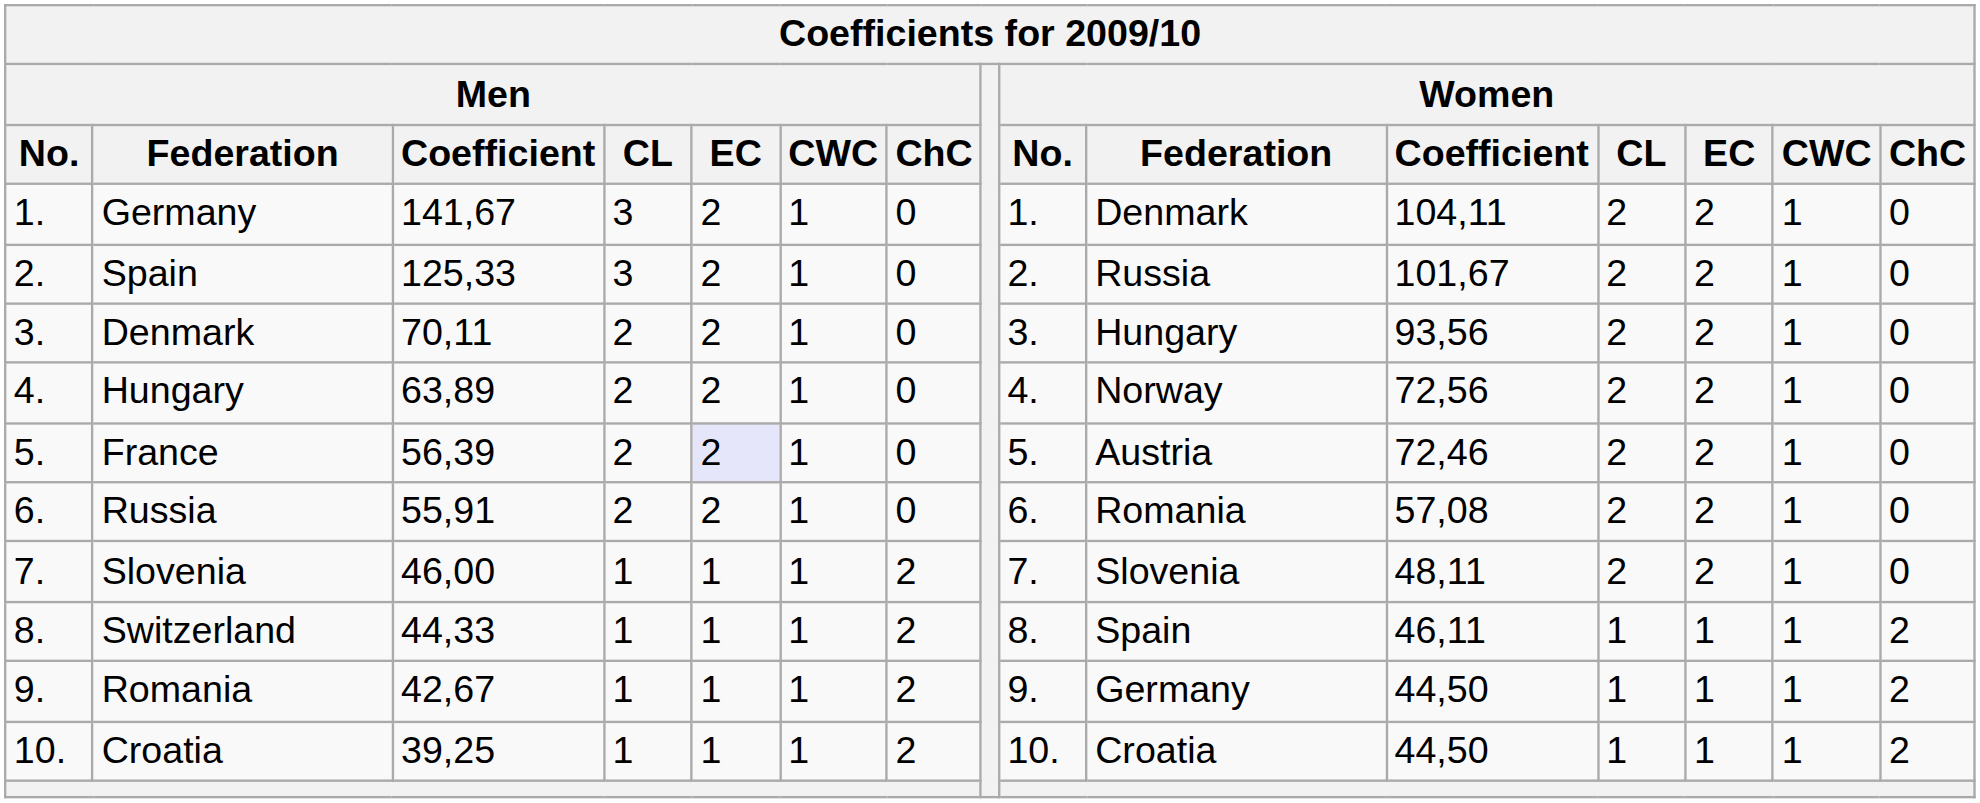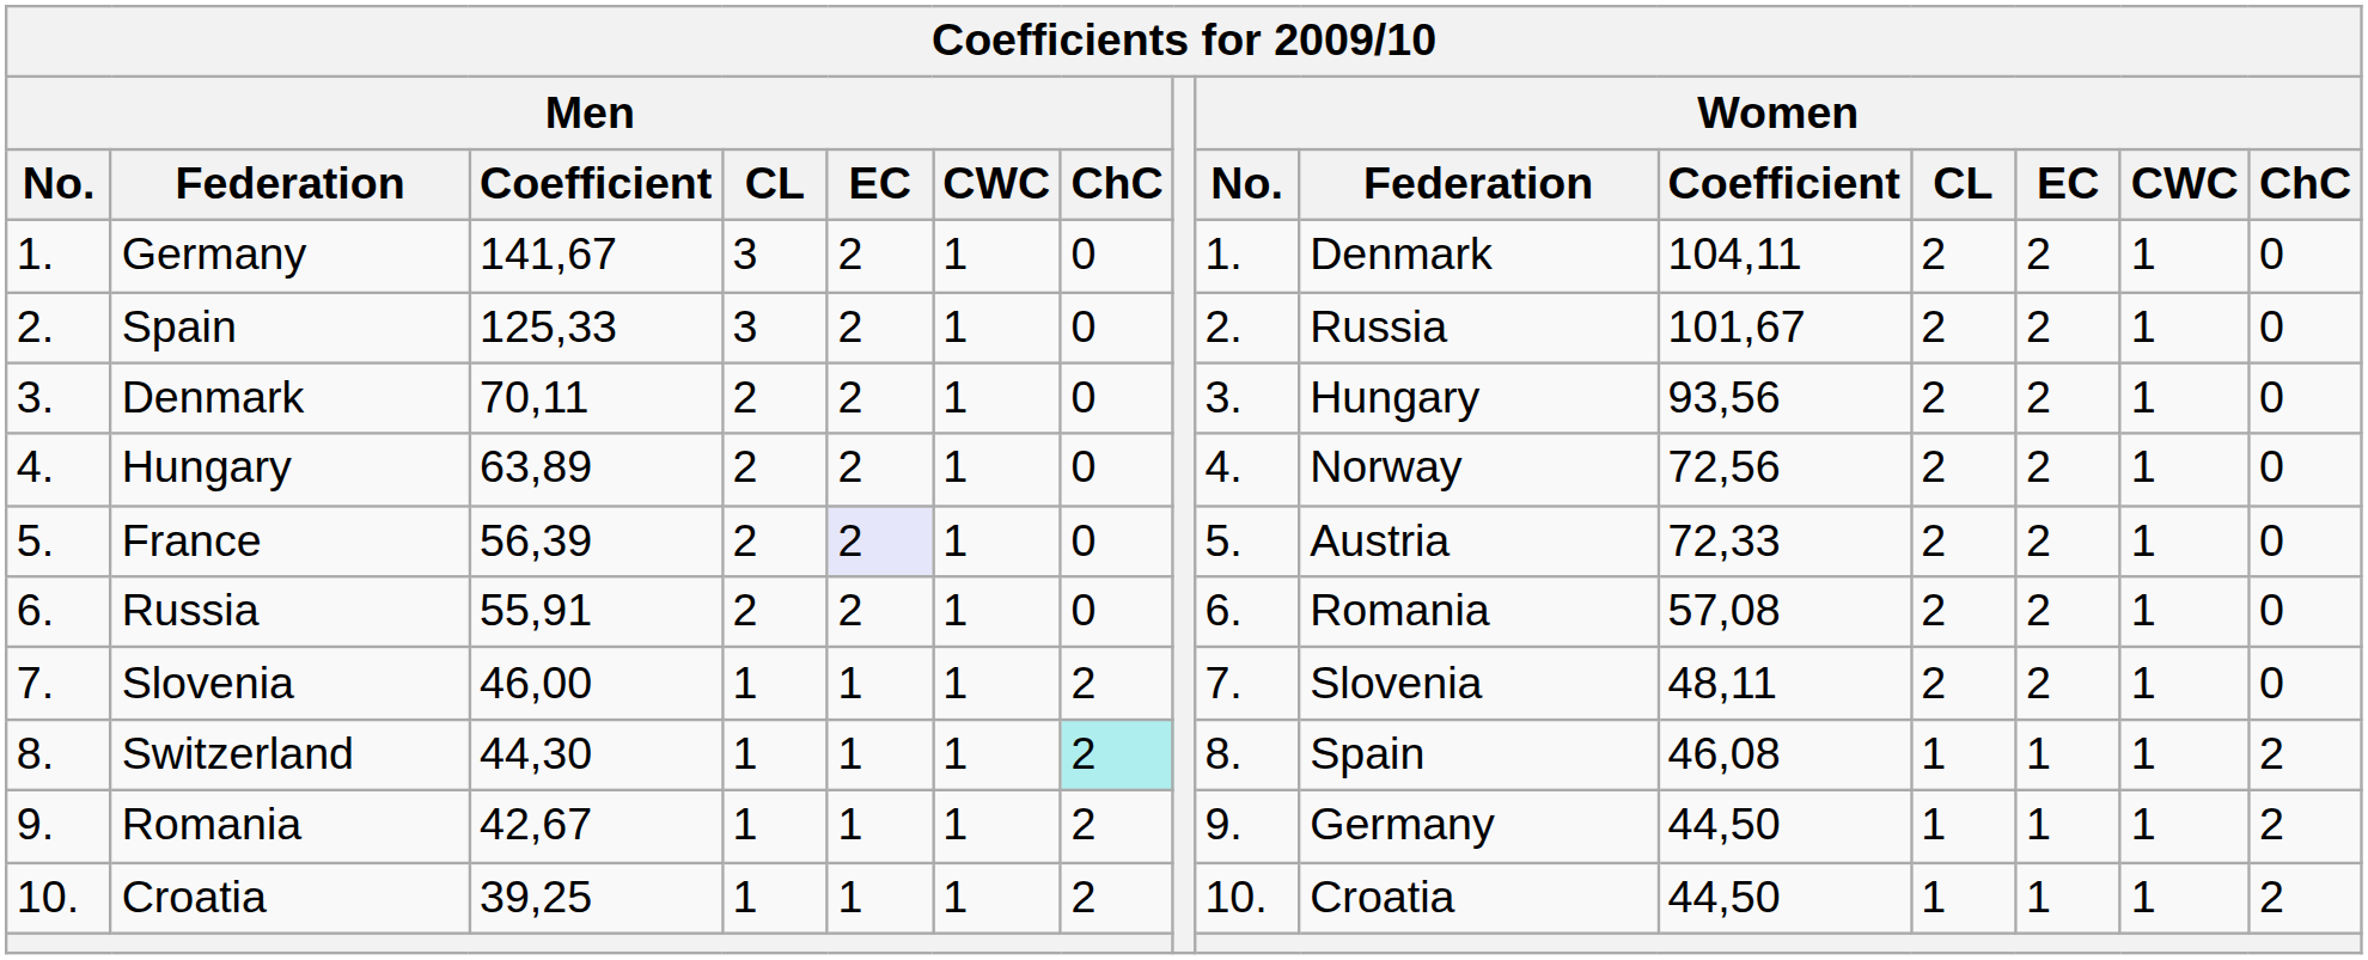 <table class="wikitable">
 <tr>
 <th colspan="15">Coefficients for 2009/10</th>
 </tr>
 <tr>
 <th colspan="7">Men</th>
 <th rowspan=13 style="text-align: center;"></th>
 <th colspan="7">Women</th>
 </tr>
 <tr>
 <th width="30">No.</th>
 <th width="120">Federation</th>
 <th width="30">Coefficient</th>
 <th width="30">CL</th>
 <th width="30">EC</th>
 <th width="30">CWC</th>
 <th width="30">ChC</th>
 <th width="30">No.</th>
 <th width="120">Federation</th>
 <th width="30">Coefficient</th>
 <th width="30">CL</th>
 <th width="30">EC</th>
 <th width="30">CWC</th>
 <th width="30">ChC</th>
 </tr>
 <tr>
 <td>1.</td>
 <td>Germany</td>
 <td>141,67</td>
 <td>3</td>
 <td>2</td>
 <td>1</td>
 <td>0</td>
 <td>1.</td>
 <td>Denmark</td>
 <td>104,11</td>
 <td>2</td>
 <td>2</td>
 <td>1</td>
 <td>0</td>
 </tr>
 <tr>
 <td>2.</td>
 <td>Spain</td>
 <td>125,33</td>
 <td>3</td>
 <td>2</td>
 <td>1</td>
 <td>0</td>
 <td>2.</td>
 <td>Russia</td>
 <td>101,67</td>
 <td>2</td>
 <td>2</td>
 <td>1</td>
 <td>0</td>
 </tr>
 <tr>
 <td>3.</td>
 <td>Denmark</td>
 <td>70,11</td>
 <td>2</td>
 <td>2</td>
 <td>1</td>
 <td>0</td>
 <td>3.</td>
 <td>Hungary</td>
 <td>93,56</td>
 <td>2</td>
 <td>2</td>
 <td>1</td>
 <td>0</td>
 </tr>
 <tr>
 <td>4.</td>
 <td>Hungary</td>
 <td>63,89</td>
 <td>2</td>
 <td>2</td>
 <td>1</td>
 <td>0</td>
 <td>4.</td>
 <td>Norway</td>
 <td>72,56</td>
 <td>2</td>
 <td>2</td>
 <td>1</td>
 <td>0</td>
 </tr>
 <tr>
 <td>5.</td>
 <td>France</td>
 <td>56,39</td>
 <td>2</td>
 <td style="background: lavender;">2</td>
 <td>1</td>
 <td>0</td>
 <td>5.</td>
 <td>Austria</td>
-<td>72,46</td>
+<td>72,33</td>
 <td>2</td>
 <td>2</td>
 <td>1</td>
 <td>0</td>
 </tr>
 <tr>
 <td>6.</td>
 <td>Russia</td>
 <td>55,91</td>
 <td>2</td>
 <td>2</td>
 <td>1</td>
 <td>0</td>
 <td>6.</td>
 <td>Romania</td>
 <td>57,08</td>
 <td>2</td>
 <td>2</td>
 <td>1</td>
 <td>0</td>
 </tr>
 <tr>
 <td>7.</td>
 <td>Slovenia</td>
 <td>46,00</td>
 <td>1</td>
 <td>1</td>
 <td>1</td>
 <td>2</td>
 <td>7.</td>
 <td>Slovenia</td>
 <td>48,11</td>
 <td>2</td>
 <td>2</td>
 <td>1</td>
 <td>0</td>
 </tr>
 <tr>
 <td>8.</td>
 <td>Switzerland</td>
-<td>44,33</td>
+<td>44,30</td>
 <td>1</td>
 <td>1</td>
 <td>1</td>
-<td>2</td>
+<td style="background: paleturquoise;">2</td>
 <td>8.</td>
 <td>Spain</td>
-<td>46,11</td>
+<td>46,08</td>
 <td>1</td>
 <td>1</td>
 <td>1</td>
 <td>2</td>
 </tr>
 <tr>
 <td>9.</td>
 <td>Romania</td>
 <td>42,67</td>
 <td>1</td>
 <td>1</td>
 <td>1</td>
 <td>2</td>
 <td>9.</td>
 <td>Germany</td>
 <td>44,50</td>
 <td>1</td>
 <td>1</td>
 <td>1</td>
 <td>2</td>
 </tr>
 <tr>
 <td>10.</td>
 <td>Croatia</td>
 <td>39,25</td>
 <td>1</td>
 <td>1</td>
 <td>1</td>
 <td>2</td>
 <td>10.</td>
 <td>Croatia</td>
 <td>44,50</td>
 <td>1</td>
 <td>1</td>
 <td>1</td>
 <td>2</td>
 </tr>
 <tr>
 <th colspan="7"></th>
 <th colspan="7"></th>
 </tr>
 </table>
